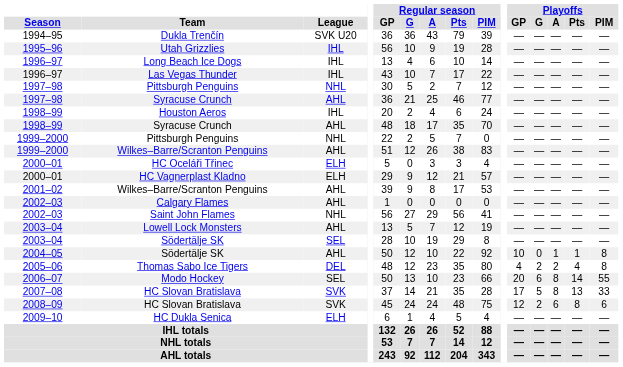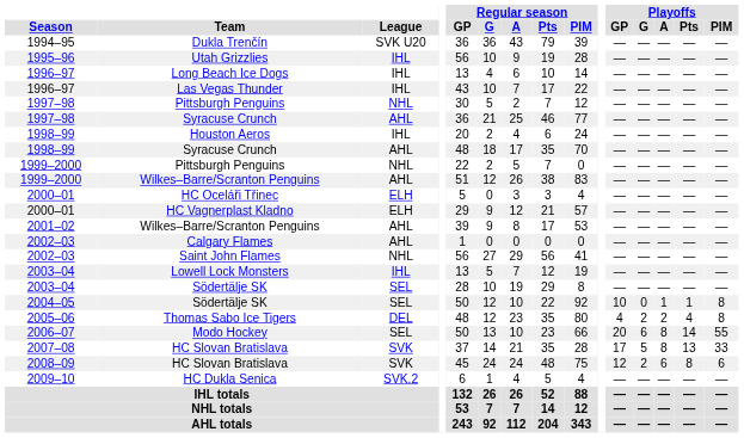 <table border="0" cellpadding="1" cellspacing="0" style="text-align:center; width:60em">
 <tr bgcolor="#e0e0e0">
 <th colspan="3" bgcolor="#ffffff"> </th>
 <th rowspan="100" bgcolor="#ffffff"> </th>
 <th colspan="5"><a href='#'>Regular season</a></th>
 <th rowspan="100" bgcolor="#ffffff"> </th>
 <th colspan="5"><a href='#'>Playoffs</a></th>
 </tr>
 <tr bgcolor="#e0e0e0">
 <th><a href='#'>Season</a></th>
 <th>Team</th>
 <th>League</th>
 <th>GP</th>
 <th><a href='#'>G</a></th>
 <th><a href='#'>A</a></th>
 <th><a href='#'>Pts</a></th>
 <th><a href='#'>PIM</a></th>
 <th>GP</th>
 <th>G</th>
 <th>A</th>
 <th>Pts</th>
 <th>PIM</th>
 </tr>
 <tr>
 <td>1994–95</td>
 <td><a href='#'>Dukla Trenčín</a></td>
 <td>SVK U20</td>
 <td>36</td>
 <td>36</td>
 <td>43</td>
 <td>79</td>
 <td>39</td>
 <td>—</td>
 <td>—</td>
 <td>—</td>
 <td>—</td>
 <td>—</td>
 </tr>
 <tr bgcolor="#f0f0f0">
 <td><a href='#'>1995–96</a></td>
 <td><a href='#'>Utah Grizzlies</a></td>
 <td><a href='#'>IHL</a></td>
 <td>56</td>
 <td>10</td>
 <td>9</td>
 <td>19</td>
 <td>28</td>
 <td>—</td>
 <td>—</td>
 <td>—</td>
 <td>—</td>
 <td>—</td>
 </tr>
 <tr>
 <td><a href='#'>1996–97</a></td>
 <td><a href='#'>Long Beach Ice Dogs</a></td>
 <td>IHL</td>
 <td>13</td>
 <td>4</td>
 <td>6</td>
 <td>10</td>
 <td>14</td>
 <td>—</td>
 <td>—</td>
 <td>—</td>
 <td>—</td>
 <td>—</td>
 </tr>
 <tr bgcolor="#f0f0f0">
 <td>1996–97</td>
 <td><a href='#'>Las Vegas Thunder</a></td>
 <td>IHL</td>
 <td>43</td>
 <td>10</td>
 <td>7</td>
 <td>17</td>
 <td>22</td>
 <td>—</td>
 <td>—</td>
 <td>—</td>
 <td>—</td>
 <td>—</td>
 </tr>
 <tr>
 <td><a href='#'>1997–98</a></td>
 <td><a href='#'>Pittsburgh Penguins</a></td>
 <td><a href='#'>NHL</a></td>
 <td>30</td>
 <td>5</td>
 <td>2</td>
 <td>7</td>
 <td>12</td>
 <td>—</td>
 <td>—</td>
 <td>—</td>
 <td>—</td>
 <td>—</td>
 </tr>
 <tr bgcolor="#f0f0f0">
 <td><a href='#'>1997–98</a></td>
 <td><a href='#'>Syracuse Crunch</a></td>
 <td><a href='#'>AHL</a></td>
 <td>36</td>
 <td>21</td>
 <td>25</td>
 <td>46</td>
 <td>77</td>
 <td>—</td>
 <td>—</td>
 <td>—</td>
 <td>—</td>
 <td>—</td>
 </tr>
 <tr>
 <td><a href='#'>1998–99</a></td>
 <td><a href='#'>Houston Aeros</a></td>
 <td>IHL</td>
 <td>20</td>
 <td>2</td>
 <td>4</td>
 <td>6</td>
 <td>24</td>
 <td>—</td>
 <td>—</td>
 <td>—</td>
 <td>—</td>
 <td>—</td>
 </tr>
 <tr bgcolor="#f0f0f0">
 <td><a href='#'>1998–99</a></td>
 <td>Syracuse Crunch</td>
 <td>AHL</td>
 <td>48</td>
 <td>18</td>
 <td>17</td>
 <td>35</td>
 <td>70</td>
 <td>—</td>
 <td>—</td>
 <td>—</td>
 <td>—</td>
 <td>—</td>
 </tr>
 <tr>
 <td><a href='#'>1999–2000</a></td>
 <td>Pittsburgh Penguins</td>
 <td>NHL</td>
 <td>22</td>
 <td>2</td>
 <td>5</td>
 <td>7</td>
 <td>0</td>
 <td>—</td>
 <td>—</td>
 <td>—</td>
 <td>—</td>
 <td>—</td>
 </tr>
 <tr bgcolor="#f0f0f0">
 <td><a href='#'>1999–2000</a></td>
 <td><a href='#'>Wilkes–Barre/Scranton Penguins</a></td>
 <td>AHL</td>
 <td>51</td>
 <td>12</td>
 <td>26</td>
 <td>38</td>
 <td>83</td>
 <td>—</td>
 <td>—</td>
 <td>—</td>
 <td>—</td>
 <td>—</td>
 </tr>
 <tr>
 <td><a href='#'>2000–01</a></td>
 <td><a href='#'>HC Oceláři Třinec</a></td>
 <td><a href='#'>ELH</a></td>
 <td>5</td>
 <td>0</td>
 <td>3</td>
 <td>3</td>
 <td>4</td>
 <td>—</td>
 <td>—</td>
 <td>—</td>
 <td>—</td>
 <td>—</td>
 </tr>
 <tr bgcolor="#f0f0f0">
 <td>2000–01</td>
 <td><a href='#'>HC Vagnerplast Kladno</a></td>
 <td>ELH</td>
 <td>29</td>
 <td>9</td>
 <td>12</td>
 <td>21</td>
 <td>57</td>
 <td>—</td>
 <td>—</td>
 <td>—</td>
 <td>—</td>
 <td>—</td>
 </tr>
 <tr>
 <td><a href='#'>2001–02</a></td>
 <td>Wilkes–Barre/Scranton Penguins</td>
 <td>AHL</td>
 <td>39</td>
 <td>9</td>
 <td>8</td>
 <td>17</td>
 <td>53</td>
 <td>—</td>
 <td>—</td>
 <td>—</td>
 <td>—</td>
 <td>—</td>
 </tr>
 <tr bgcolor="#f0f0f0">
 <td><a href='#'>2002–03</a></td>
 <td><a href='#'>Calgary Flames</a></td>
 <td>AHL</td>
 <td>1</td>
 <td>0</td>
 <td>0</td>
 <td>0</td>
 <td>0</td>
 <td>—</td>
 <td>—</td>
 <td>—</td>
 <td>—</td>
 <td>—</td>
 </tr>
 <tr>
 <td><a href='#'>2002–03</a></td>
 <td><a href='#'>Saint John Flames</a></td>
 <td>NHL</td>
 <td>56</td>
 <td>27</td>
 <td>29</td>
 <td>56</td>
 <td>41</td>
 <td>—</td>
 <td>—</td>
 <td>—</td>
 <td>—</td>
 <td>—</td>
 </tr>
 <tr bgcolor="#f0f0f0">
 <td><a href='#'>2003–04</a></td>
 <td><a href='#'>Lowell Lock Monsters</a></td>
-<td>AHL</td>
+<td><a href='#'>IHL</a></td>
 <td>13</td>
 <td>5</td>
 <td>7</td>
 <td>12</td>
 <td>19</td>
 <td>—</td>
 <td>—</td>
 <td>—</td>
 <td>—</td>
 <td>—</td>
 </tr>
 <tr>
 <td><a href='#'>2003–04</a></td>
 <td><a href='#'>Södertälje SK</a></td>
 <td><a href='#'>SEL</a></td>
 <td>28</td>
 <td>10</td>
 <td>19</td>
 <td>29</td>
 <td>8</td>
 <td>—</td>
 <td>—</td>
 <td>—</td>
 <td>—</td>
 <td>—</td>
 </tr>
 <tr bgcolor="#f0f0f0">
 <td><a href='#'>2004–05</a></td>
 <td>Södertälje SK</td>
-<td>AHL</td>
+<td>SEL</td>
 <td>50</td>
 <td>12</td>
 <td>10</td>
 <td>22</td>
 <td>92</td>
 <td>10</td>
 <td>0</td>
 <td>1</td>
 <td>1</td>
 <td>8</td>
 </tr>
 <tr>
 <td><a href='#'>2005–06</a></td>
 <td><a href='#'>Thomas Sabo Ice Tigers</a></td>
 <td><a href='#'>DEL</a></td>
 <td>48</td>
 <td>12</td>
 <td>23</td>
 <td>35</td>
 <td>80</td>
 <td>4</td>
 <td>2</td>
 <td>2</td>
 <td>4</td>
 <td>8</td>
 </tr>
 <tr bgcolor="#f0f0f0">
 <td><a href='#'>2006–07</a></td>
 <td><a href='#'>Modo Hockey</a></td>
 <td>SEL</td>
 <td>50</td>
 <td>13</td>
 <td>10</td>
 <td>23</td>
 <td>66</td>
 <td>20</td>
 <td>6</td>
 <td>8</td>
 <td>14</td>
 <td>55</td>
 </tr>
 <tr>
 <td><a href='#'>2007–08</a></td>
 <td><a href='#'>HC Slovan Bratislava</a></td>
 <td><a href='#'>SVK</a></td>
 <td>37</td>
 <td>14</td>
 <td>21</td>
 <td>35</td>
 <td>28</td>
 <td>17</td>
 <td>5</td>
 <td>8</td>
 <td>13</td>
 <td>33</td>
 </tr>
 <tr bgcolor="#f0f0f0">
 <td><a href='#'>2008–09</a></td>
 <td>HC Slovan Bratislava</td>
 <td>SVK</td>
 <td>45</td>
 <td>24</td>
 <td>24</td>
 <td>48</td>
 <td>75</td>
 <td>12</td>
 <td>2</td>
 <td>6</td>
 <td>8</td>
 <td>6</td>
 </tr>
 <tr>
 <td><a href='#'>2009–10</a></td>
 <td><a href='#'>HC Dukla Senica</a></td>
-<td><a href='#'>ELH</a></td>
+<td><a href='#'>SVK.2</a></td>
 <td>6</td>
 <td>1</td>
 <td>4</td>
 <td>5</td>
 <td>4</td>
 <td>—</td>
 <td>—</td>
 <td>—</td>
 <td>—</td>
 <td>—</td>
 </tr>
 <tr bgcolor="#e0e0e0">
 <th colspan="3">IHL totals</th>
 <th>132</th>
 <th>26</th>
 <th>26</th>
 <th>52</th>
 <th>88</th>
 <th>—</th>
 <th>—</th>
 <th>—</th>
 <th>—</th>
 <th>—</th>
 </tr>
 <tr bgcolor="#e0e0e0">
 <th colspan="3">NHL totals</th>
 <th>53</th>
 <th>7</th>
 <th>7</th>
 <th>14</th>
 <th>12</th>
 <th>—</th>
 <th>—</th>
 <th>—</th>
 <th>—</th>
 <th>—</th>
 </tr>
 <tr bgcolor="#e0e0e0">
 <th colspan="3">AHL totals</th>
 <th>243</th>
 <th>92</th>
 <th>112</th>
 <th>204</th>
 <th>343</th>
 <th>—</th>
 <th>—</th>
 <th>—</th>
 <th>—</th>
 <th>—</th>
 </tr>
 </table>
